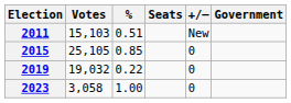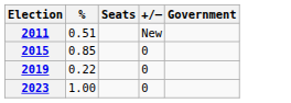 <table class="wikitable">
 <tr>
 <th>Election</th>
-<th>Votes</th>
 <th>%</th>
 <th>Seats</th>
 <th>+/–</th>
 <th>Government</th>
 </tr>
 <tr>
 <th><a href='#'>2011</a></th>
-<td>15,103</td>
 <td>0.51</td>
 <td></td>
 <td>New</td>
 <td></td>
 </tr>
 <tr>
 <th><a href='#'>2015</a></th>
-<td>25,105</td>
 <td>0.85</td>
 <td></td>
 <td> 0</td>
 <td></td>
 </tr>
 <tr>
 <th><a href='#'>2019</a></th>
-<td>19,032</td>
 <td>0.22</td>
 <td></td>
 <td> 0</td>
 <td></td>
 </tr>
 <tr>
 <th><a href='#'>2023</a></th>
-<td>3,058</td>
 <td>1.00</td>
 <td></td>
 <td> 0</td>
 <td></td>
 </tr>
 </table>
